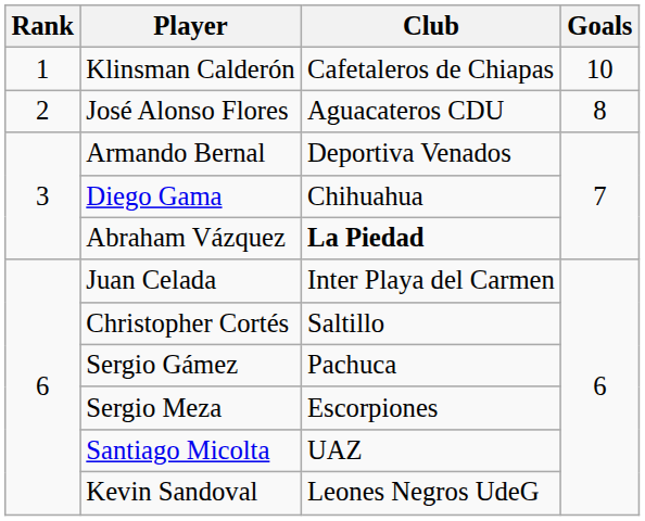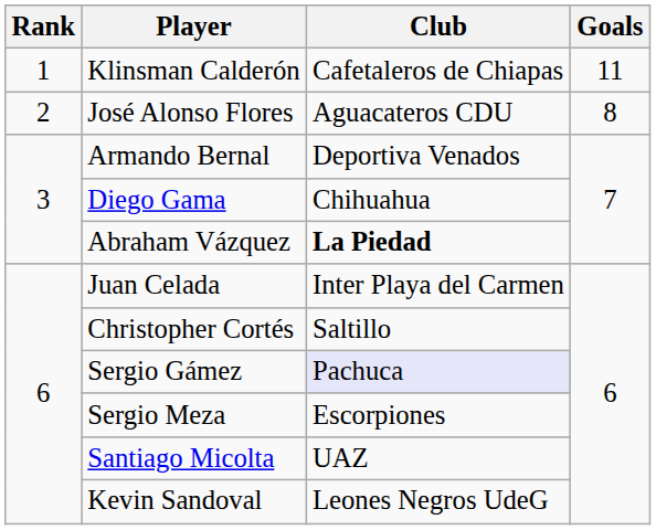 <table class="wikitable">
 <tr>
 <th>Rank</th>
 <th>Player</th>
 <th>Club</th>
 <th>Goals</th>
 </tr>
 <tr>
 <td align=center rowspan=1>1</td>
 <td> Klinsman Calderón</td>
 <td>Cafetaleros de Chiapas</td>
-<td align=center rowspan=1>10</td>
+<td align=center rowspan=1>11</td>
 </tr>
 <tr>
 <td align=center rowspan=1>2</td>
 <td> José Alonso Flores</td>
 <td>Aguacateros CDU</td>
 <td align=center rowspan=1>8</td>
 </tr>
 <tr>
 <td align=center rowspan=3>3</td>
 <td> Armando Bernal</td>
 <td>Deportiva Venados</td>
 <td align=center rowspan=3>7</td>
 </tr>
 <tr>
 <td> <a href='#'>Diego Gama</a></td>
 <td>Chihuahua</td>
 </tr>
 <tr>
 <td> Abraham Vázquez</td>
 <td><strong>La Piedad</strong></td>
 </tr>
 <tr>
 <td align=center rowspan=6>6</td>
 <td> Juan Celada</td>
 <td>Inter Playa del Carmen</td>
 <td align=center rowspan=6>6</td>
 </tr>
 <tr>
 <td> Christopher Cortés</td>
 <td>Saltillo</td>
 </tr>
 <tr>
 <td> Sergio Gámez</td>
-<td>Pachuca</td>
+<td style="background: lavender;">Pachuca</td>
 </tr>
 <tr>
 <td> Sergio Meza</td>
 <td>Escorpiones</td>
 </tr>
 <tr>
 <td> <a href='#'>Santiago Micolta</a></td>
 <td>UAZ</td>
 </tr>
 <tr>
 <td> Kevin Sandoval</td>
 <td>Leones Negros UdeG</td>
 </tr>
 </table>
